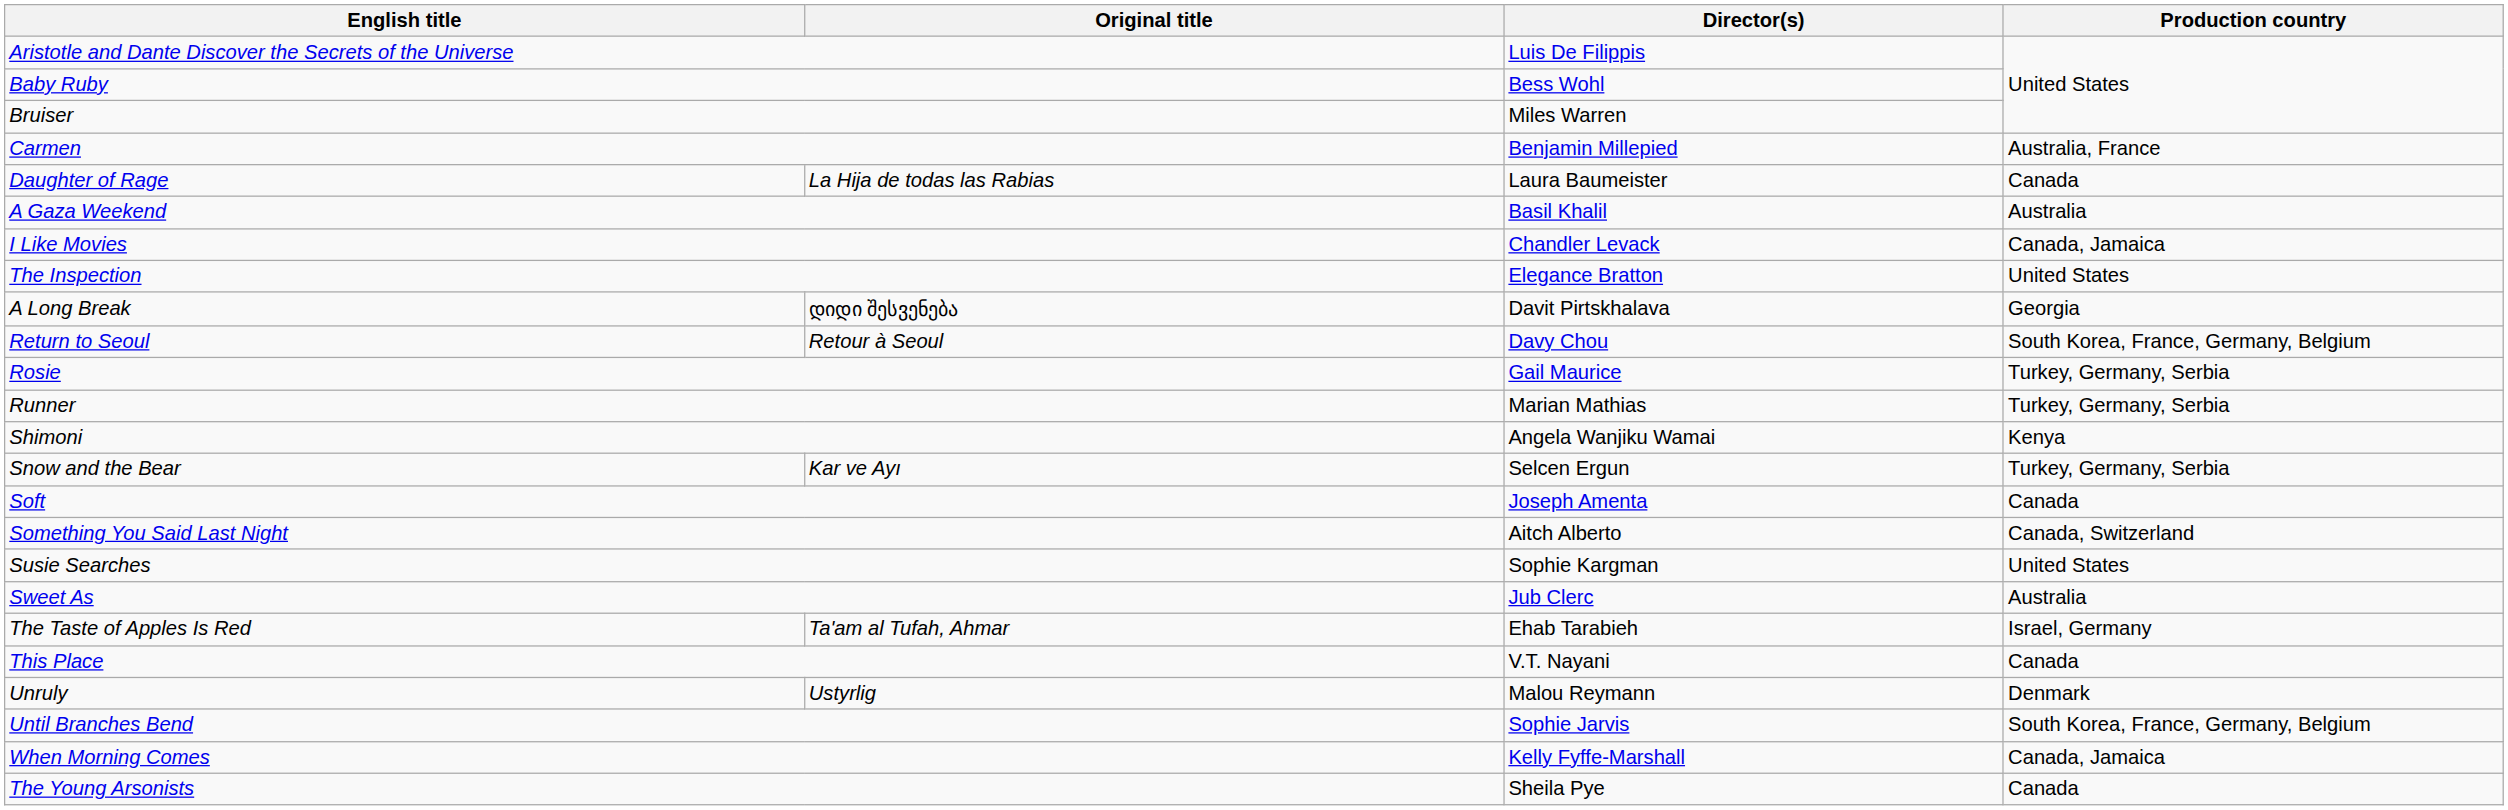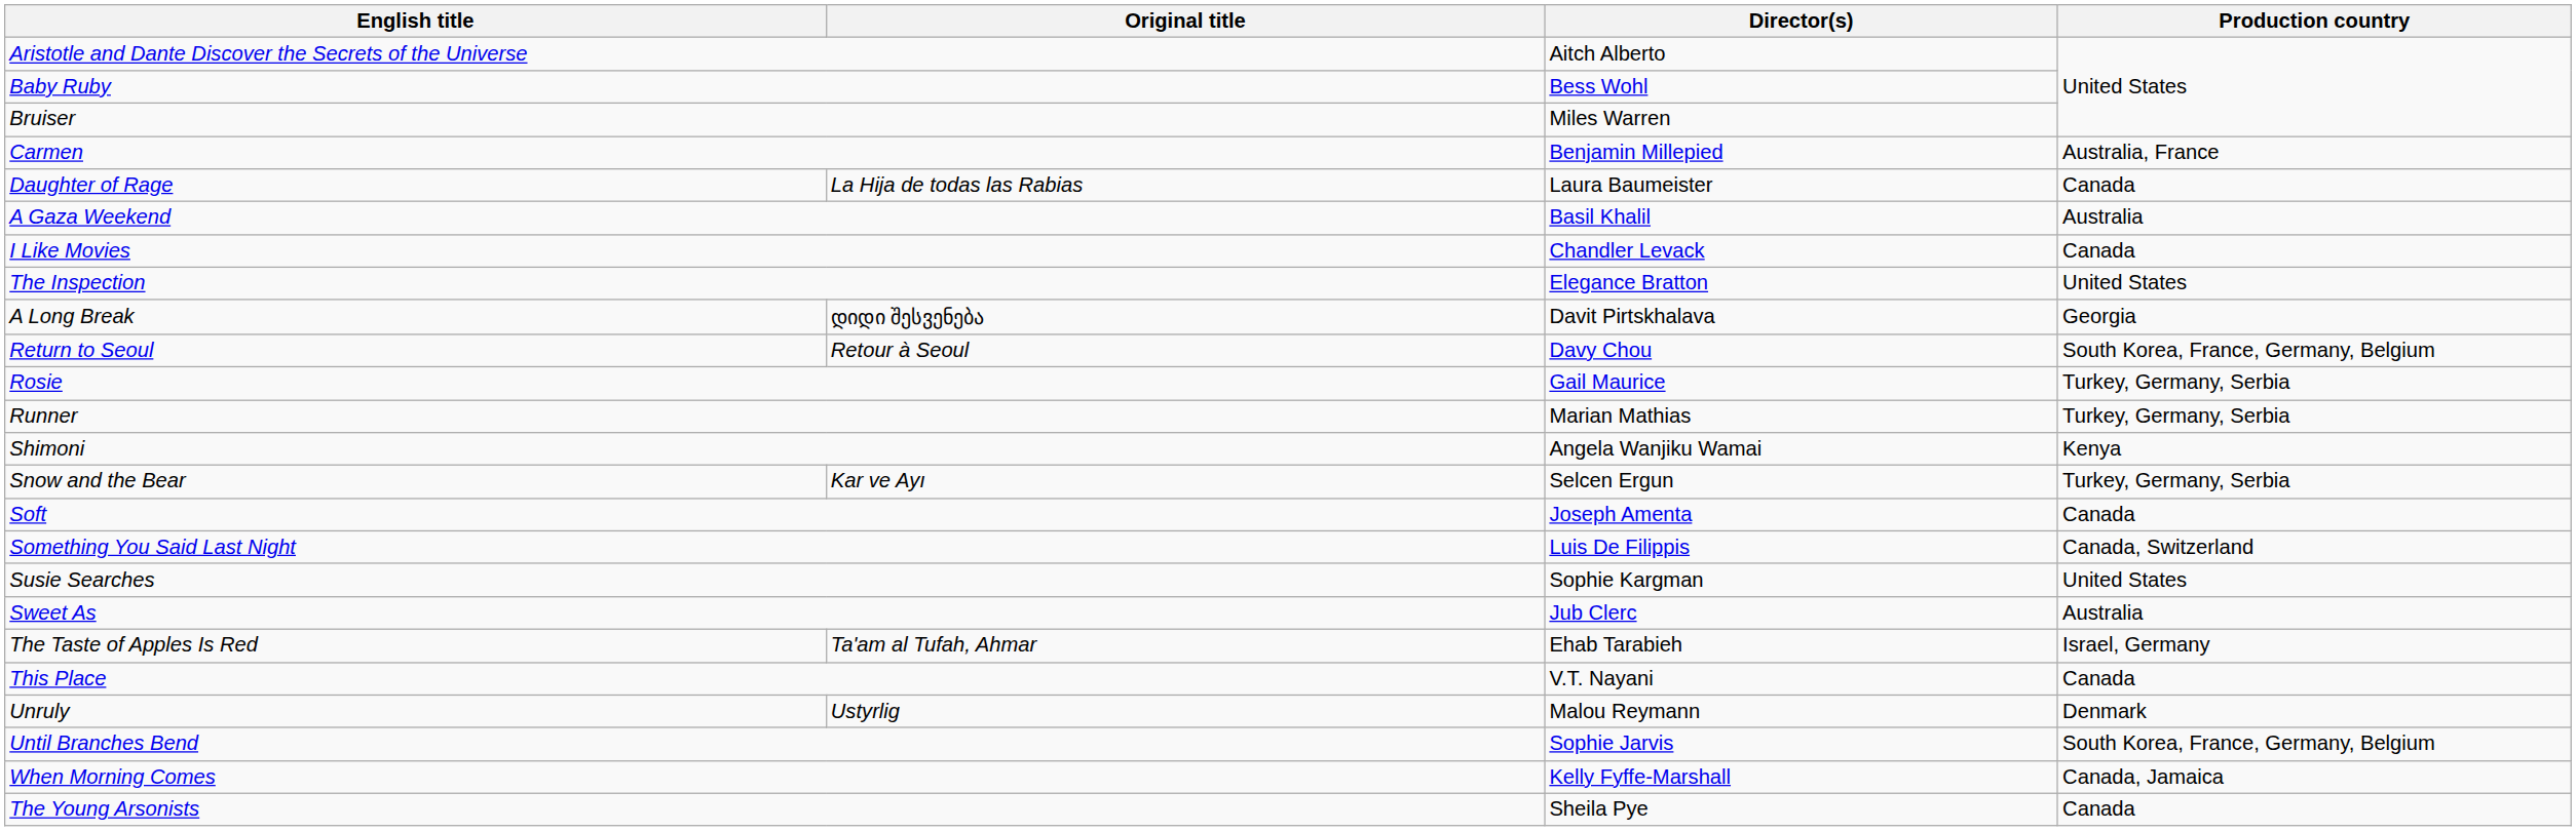 <table class="sortable wikitable" width="100%" cellpadding="5">
 <tr>
 <th scope="col" width="32%">English title</th>
 <th scope="col" width="28%">Original title</th>
 <th scope="col" width="20%">Director(s)</th>
 <th scope="col" width="20%">Production country</th>
 </tr>
 <tr>
 <td colspan=2><em><a href='#'>Aristotle and Dante Discover the Secrets of the Universe</a></em></td>
-<td><a href='#'>Luis De Filippis</a></td>
+<td>Aitch Alberto</td>
 <td rowspan="3">United States</td>
 </tr>
 <tr>
 <td colspan=2><em><a href='#'>Baby Ruby</a></em></td>
 <td><a href='#'>Bess Wohl</a></td>
 </tr>
 <tr>
 <td colspan=2><em>Bruiser</em></td>
 <td>Miles Warren</td>
 </tr>
 <tr>
 <td colspan=2><em><a href='#'>Carmen</a></em></td>
 <td><a href='#'>Benjamin Millepied</a></td>
 <td>Australia, France</td>
 </tr>
 <tr>
 <td><em><a href='#'>Daughter of Rage</a></em></td>
 <td><em>La Hija de todas las Rabias</em></td>
 <td>Laura Baumeister</td>
 <td>Canada</td>
 </tr>
 <tr>
 <td colspan=2><em><a href='#'>A Gaza Weekend</a></em></td>
 <td><a href='#'>Basil Khalil</a></td>
 <td>Australia</td>
 </tr>
 <tr>
 <td colspan=2><em><a href='#'>I Like Movies</a></em></td>
 <td><a href='#'>Chandler Levack</a></td>
-<td>Canada, Jamaica</td>
+<td>Canada</td>
 </tr>
 <tr>
 <td colspan=2><em><a href='#'>The Inspection</a></em></td>
 <td><a href='#'>Elegance Bratton</a></td>
 <td>United States</td>
 </tr>
 <tr>
 <td><em>A Long Break</em></td>
 <td>დიდი შესვენება</td>
 <td>Davit Pirtskhalava</td>
 <td>Georgia</td>
 </tr>
 <tr>
 <td><em><a href='#'>Return to Seoul</a></em></td>
 <td><em>Retour à Seoul</em></td>
 <td><a href='#'>Davy Chou</a></td>
 <td>South Korea, France, Germany, Belgium</td>
 </tr>
 <tr>
 <td colspan=2><em><a href='#'>Rosie</a></em></td>
 <td><a href='#'>Gail Maurice</a></td>
 <td>Turkey, Germany, Serbia</td>
 </tr>
 <tr>
 <td colspan=2><em>Runner</em></td>
 <td>Marian Mathias</td>
 <td>Turkey, Germany, Serbia</td>
 </tr>
 <tr>
 <td colspan=2><em>Shimoni</em></td>
 <td>Angela Wanjiku Wamai</td>
 <td>Kenya</td>
 </tr>
 <tr>
 <td><em>Snow and the Bear</em></td>
 <td><em>Kar ve Ayı</em></td>
 <td>Selcen Ergun</td>
 <td>Turkey, Germany, Serbia</td>
 </tr>
 <tr>
 <td colspan=2><em><a href='#'>Soft</a></em></td>
 <td><a href='#'>Joseph Amenta</a></td>
 <td>Canada</td>
 </tr>
 <tr>
 <td colspan=2><em><a href='#'>Something You Said Last Night</a></em></td>
-<td>Aitch Alberto</td>
+<td><a href='#'>Luis De Filippis</a></td>
 <td>Canada, Switzerland</td>
 </tr>
 <tr>
 <td colspan=2><em>Susie Searches</em></td>
 <td>Sophie Kargman</td>
 <td>United States</td>
 </tr>
 <tr>
 <td colspan=2><em><a href='#'>Sweet As</a></em></td>
 <td><a href='#'>Jub Clerc</a></td>
 <td>Australia</td>
 </tr>
 <tr>
 <td><em>The Taste of Apples Is Red</em></td>
 <td><em>Ta'am al Tufah, Ahmar</em></td>
 <td>Ehab Tarabieh</td>
 <td>Israel, Germany</td>
 </tr>
 <tr>
 <td colspan=2><em><a href='#'>This Place</a></em></td>
 <td>V.T. Nayani</td>
 <td>Canada</td>
 </tr>
 <tr>
 <td><em>Unruly</em></td>
 <td><em>Ustyrlig</em></td>
 <td>Malou Reymann</td>
 <td>Denmark</td>
 </tr>
 <tr>
 <td colspan=2><em><a href='#'>Until Branches Bend</a></em></td>
 <td><a href='#'>Sophie Jarvis</a></td>
 <td>South Korea, France, Germany, Belgium</td>
 </tr>
 <tr>
 <td colspan=2><em><a href='#'>When Morning Comes</a></em></td>
 <td><a href='#'>Kelly Fyffe-Marshall</a></td>
 <td>Canada, Jamaica</td>
 </tr>
 <tr>
 <td colspan=2><em><a href='#'>The Young Arsonists</a></em></td>
 <td>Sheila Pye</td>
 <td>Canada</td>
 </tr>
 </table>
